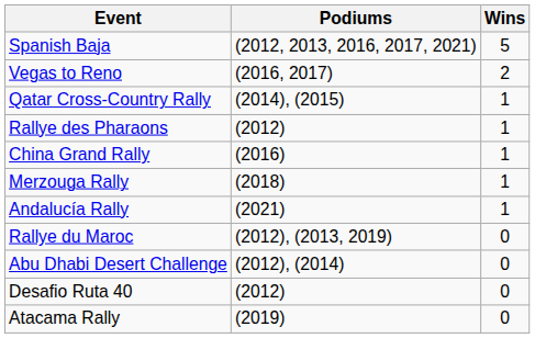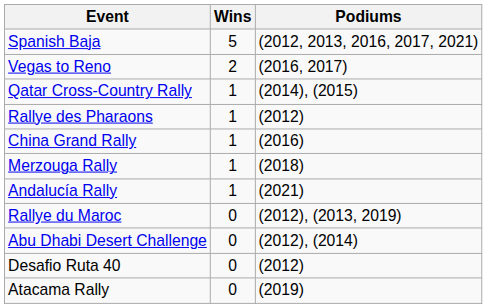 <table class="wikitable">
 <tr>
 <th>Event</th>
+<th>Wins</th>
 <th>Podiums</th>
-<th>Wins</th>
 </tr>
 <tr>
 <td> <a href='#'>Spanish Baja</a></td>
+<td align="center">5</td>
 <td> (2012, 2013, 2016, 2017, 2021)</td>
-<td align="center">5</td>
 </tr>
 <tr>
 <td> <a href='#'>Vegas to Reno</a></td>
+<td align="center">2</td>
 <td> (2016, 2017)</td>
-<td align="center">2</td>
 </tr>
 <tr>
 <td> <a href='#'>Qatar Cross-Country Rally</a></td>
+<td align="center">1</td>
 <td> (2014),  (2015)</td>
-<td align="center">1</td>
 </tr>
 <tr>
 <td> <a href='#'>Rallye des Pharaons</a></td>
+<td align="center">1</td>
 <td> (2012)</td>
-<td align="center">1</td>
 </tr>
 <tr>
 <td> <a href='#'>China Grand Rally</a></td>
+<td align="center">1</td>
 <td> (2016)</td>
-<td align="center">1</td>
 </tr>
 <tr>
 <td> <a href='#'>Merzouga Rally</a></td>
+<td align="center">1</td>
 <td> (2018)</td>
-<td align="center">1</td>
 </tr>
 <tr>
 <td> <a href='#'>Andalucía Rally</a></td>
+<td align="center">1</td>
 <td> (2021)</td>
-<td align="center">1</td>
 </tr>
 <tr>
 <td> <a href='#'>Rallye du Maroc</a></td>
+<td align="center">0</td>
 <td> (2012),  (2013, 2019)</td>
-<td align="center">0</td>
 </tr>
 <tr>
 <td> <a href='#'>Abu Dhabi Desert Challenge</a></td>
+<td align="center">0</td>
 <td> (2012),  (2014)</td>
-<td align="center">0</td>
 </tr>
 <tr>
 <td> Desafio Ruta 40</td>
+<td align="center">0</td>
 <td> (2012)</td>
-<td align="center">0</td>
 </tr>
 <tr>
 <td> Atacama Rally</td>
+<td align="center">0</td>
 <td> (2019)</td>
-<td align="center">0</td>
 </tr>
 </table>
